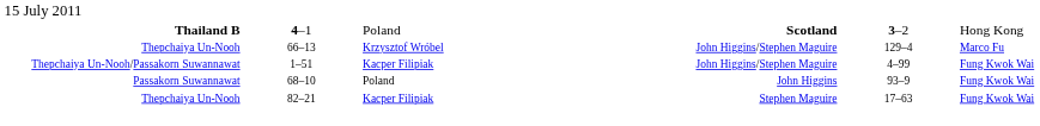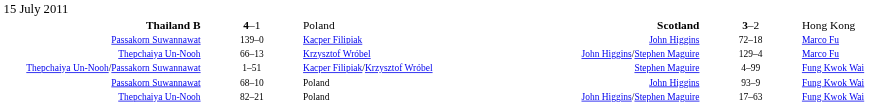 <table width="100%" cellspacing="1">
 <tr>
 <th width=20%></th>
 <th width=10%></th>
 <th width=20%></th>
 <th width=20%></th>
 <th width=10%></th>
 <th width=20%></th>
 </tr>
 <tr>
 <td>15 July 2011</td>
 </tr>
 <tr style=font-size:90%>
 <td align=right><strong>Thailand B </strong></td>
 <td align=center><strong>4</strong>–1</td>
 <td> Poland</td>
 <td align=right><strong>Scotland </strong></td>
 <td align=center><strong>3</strong>–2</td>
 <td> Hong Kong</td>
 </tr>
 <tr style=font-size:75%>
+<td align=right><a href='#'>Passakorn Suwannawat</a></td>
+<td align=center>139–0</td>
+<td><a href='#'>Kacper Filipiak</a></td>
+<td align=right><a href='#'>John Higgins</a></td>
+<td align=center>72–18</td>
+<td><a href='#'>Marco Fu</a></td>
+</tr>
+<tr style=font-size:75%>
 <td align=right><a href='#'>Thepchaiya Un-Nooh</a></td>
 <td align=center>66–13</td>
 <td><a href='#'>Krzysztof Wróbel</a></td>
 <td align=right><a href='#'>John Higgins</a>/<a href='#'>Stephen Maguire</a></td>
 <td align=center>129–4</td>
 <td><a href='#'>Marco Fu</a></td>
 </tr>
 <tr style=font-size:75%>
 <td align=right><a href='#'>Thepchaiya Un-Nooh</a>/<a href='#'>Passakorn Suwannawat</a></td>
 <td align=center>1–51</td>
-<td><a href='#'>Kacper Filipiak</a></td>
-<td align=right><a href='#'>John Higgins</a>/<a href='#'>Stephen Maguire</a></td>
+<td><a href='#'>Kacper Filipiak</a>/<a href='#'>Krzysztof Wróbel</a></td>
+<td align=right><a href='#'>Stephen Maguire</a></td>
 <td align=center>4–99</td>
 <td><a href='#'>Fung Kwok Wai</a></td>
 </tr>
 <tr style=font-size:75%>
 <td align=right><a href='#'>Passakorn Suwannawat</a></td>
 <td align=center>68–10</td>
 <td> Poland</td>
 <td align=right><a href='#'>John Higgins</a></td>
 <td align=center>93–9</td>
 <td><a href='#'>Fung Kwok Wai</a></td>
 </tr>
 <tr style=font-size:75%>
 <td align=right><a href='#'>Thepchaiya Un-Nooh</a></td>
 <td align=center>82–21</td>
-<td><a href='#'>Kacper Filipiak</a></td>
-<td align=right><a href='#'>Stephen Maguire</a></td>
+<td> Poland</td>
+<td align=right><a href='#'>John Higgins</a>/<a href='#'>Stephen Maguire</a></td>
 <td align=center>17–63</td>
 <td><a href='#'>Fung Kwok Wai</a></td>
 </tr>
 </table>
